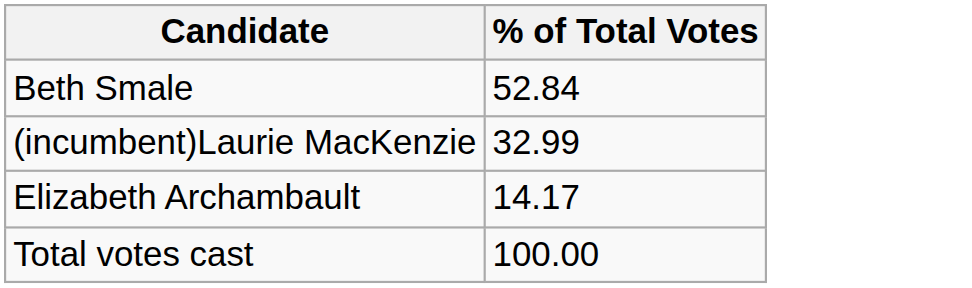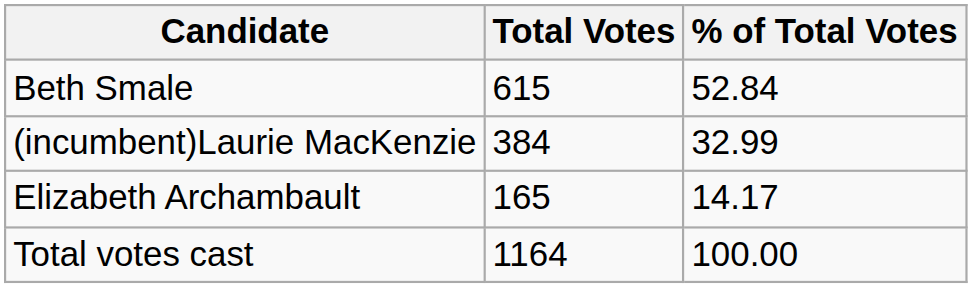 <table class="wikitable">
 <tr>
 <th>Candidate</th>
+<th>Total Votes</th>
 <th>% of Total Votes</th>
 </tr>
 <tr>
 <td>Beth Smale</td>
+<td>615</td>
 <td>52.84</td>
 </tr>
 <tr>
 <td>(incumbent)Laurie MacKenzie</td>
+<td>384</td>
 <td>32.99</td>
 </tr>
 <tr>
 <td>Elizabeth Archambault</td>
+<td>165</td>
 <td>14.17</td>
 </tr>
 <tr>
 <td>Total votes cast</td>
+<td>1164</td>
 <td>100.00</td>
 </tr>
 </table>
